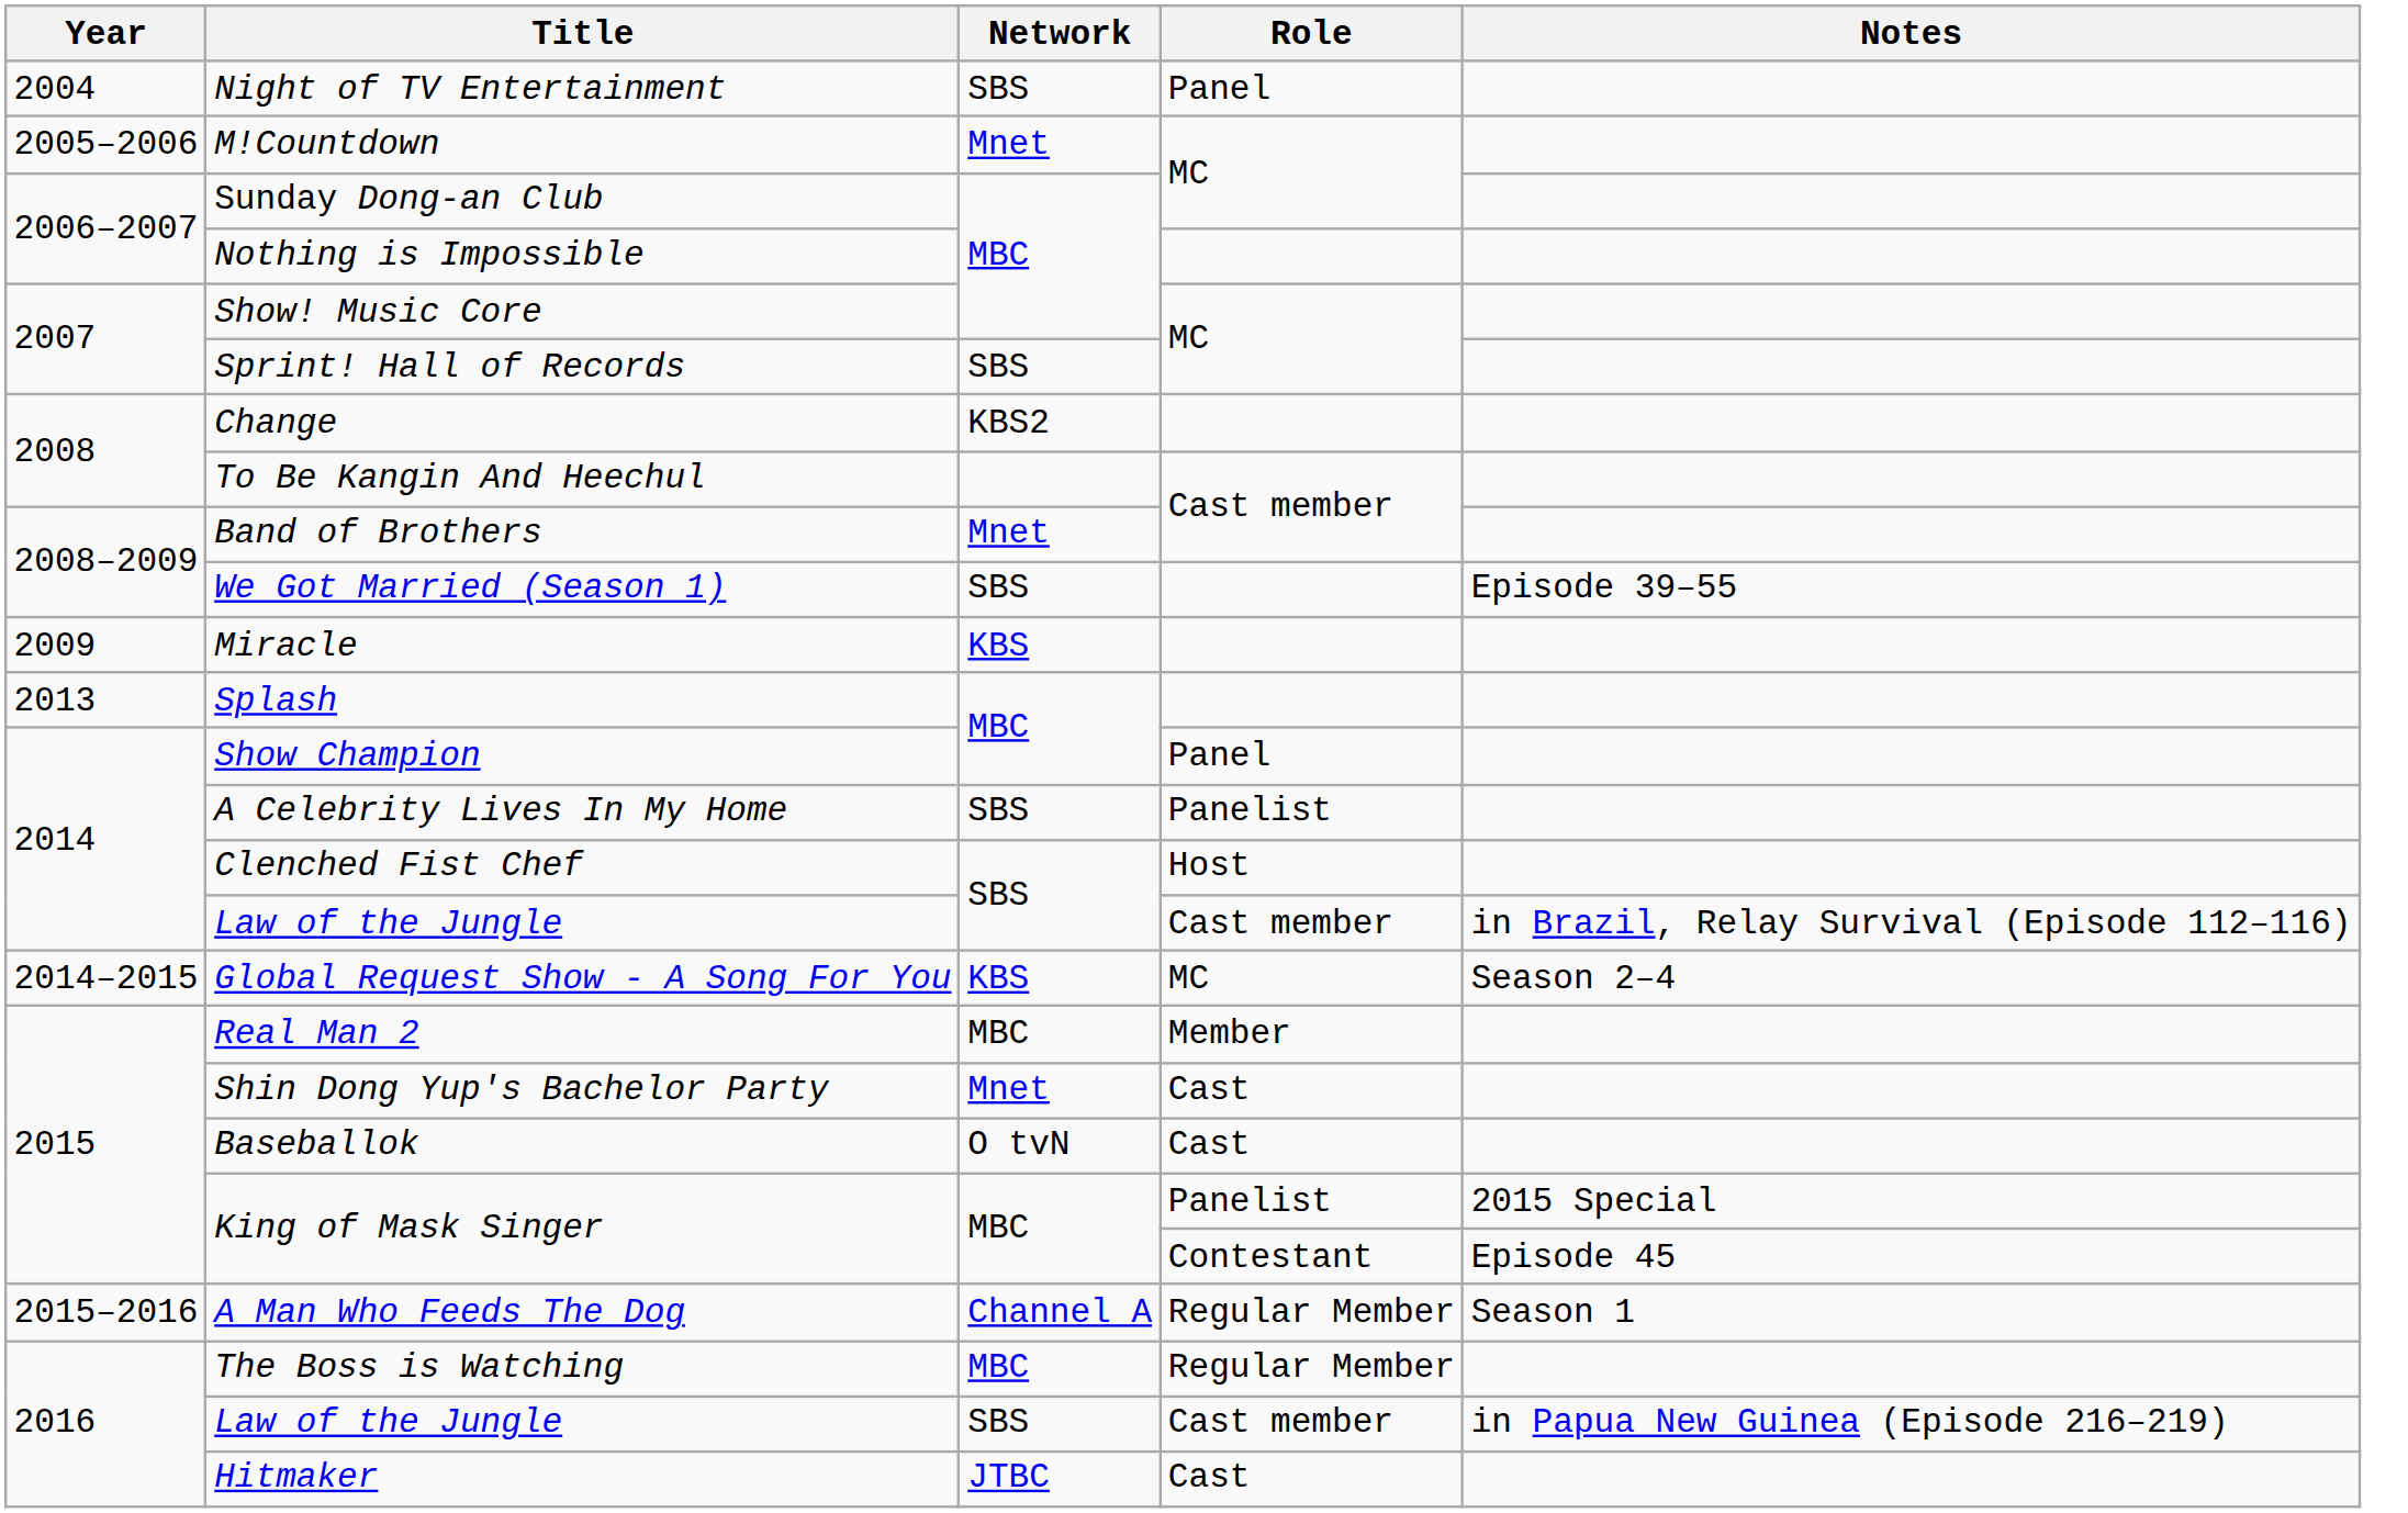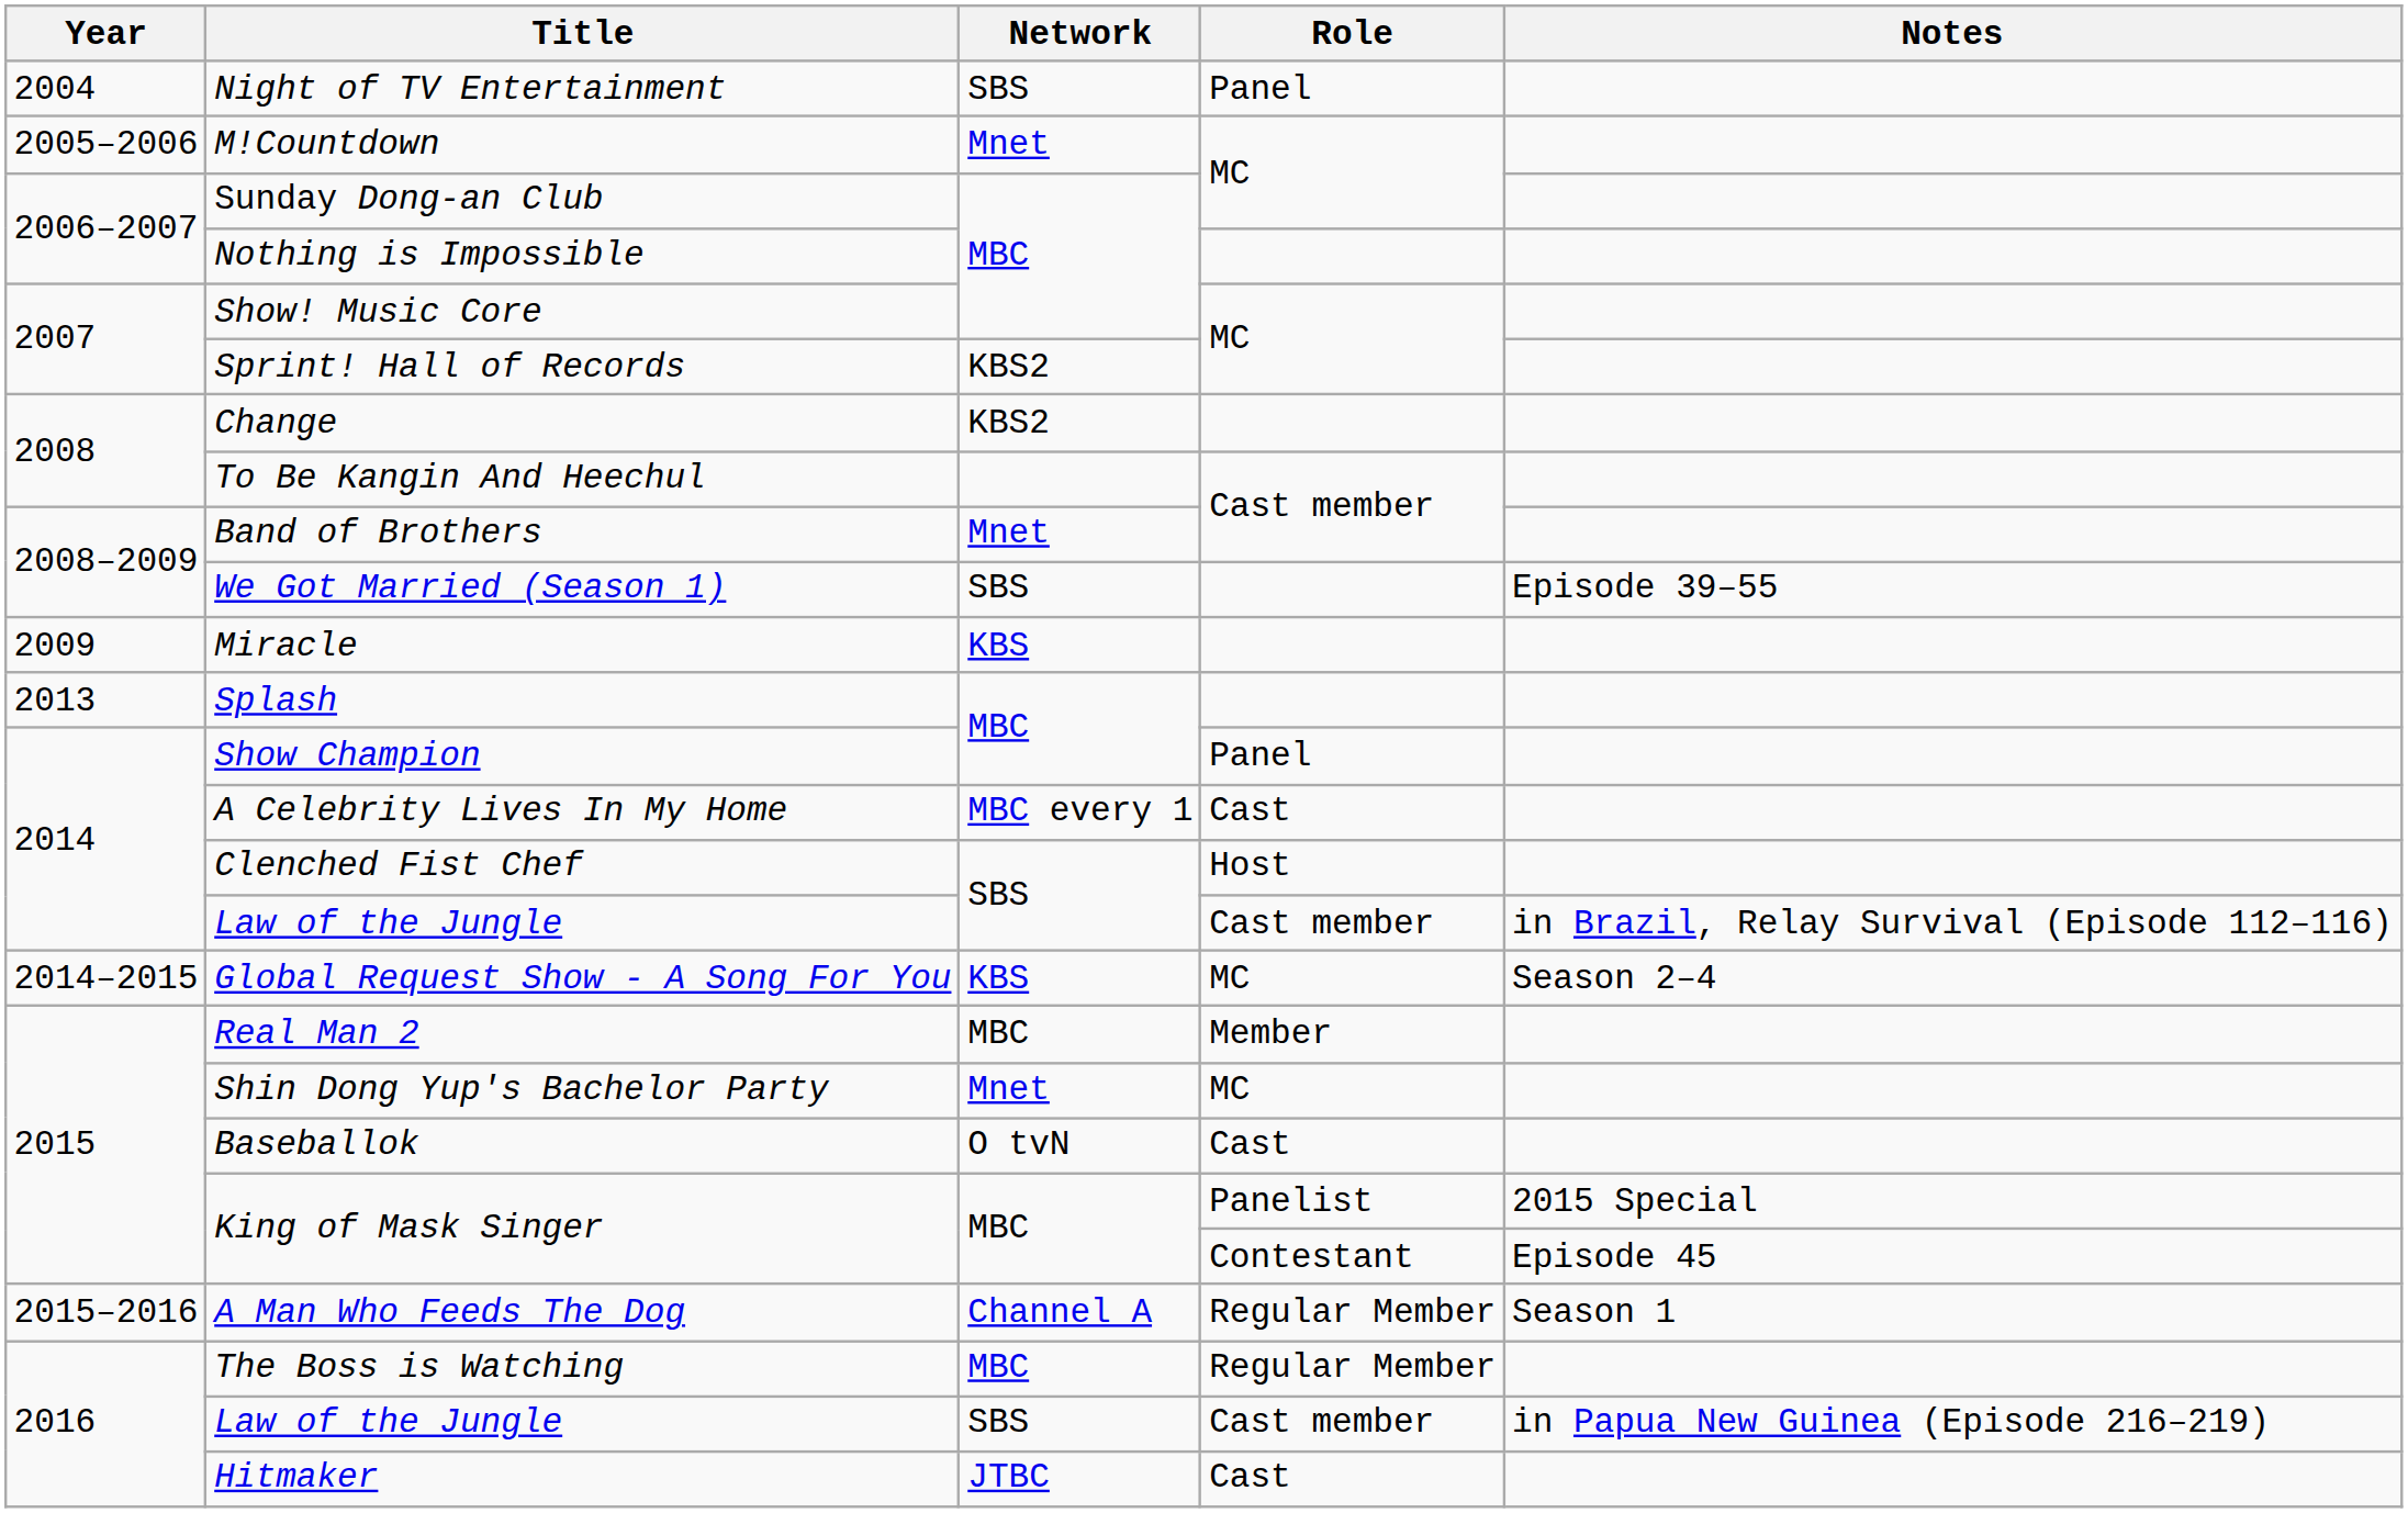 <table class="wikitable">
 <tr>
 <th>Year</th>
 <th>Title</th>
 <th>Network</th>
 <th>Role</th>
 <th>Notes</th>
 </tr>
 <tr>
 <td>2004</td>
 <td><em>Night of TV Entertainment</em></td>
 <td>SBS</td>
 <td>Panel</td>
 <td></td>
 </tr>
 <tr>
 <td>2005–2006</td>
 <td><em>M!Countdown</em></td>
 <td><a href='#'>Mnet</a></td>
 <td rowspan="2">MC</td>
 <td></td>
 </tr>
 <tr>
 <td rowspan="2">2006–2007</td>
 <td>Sunday <em>Dong-an Club</em></td>
 <td rowspan="3"><a href='#'>MBC</a></td>
 <td></td>
 </tr>
 <tr>
 <td><em>Nothing is Impossible</em></td>
 <td></td>
 <td></td>
 </tr>
 <tr>
 <td rowspan="2">2007</td>
 <td><em>Show! Music Core</em></td>
 <td rowspan="2">MC</td>
 <td></td>
 </tr>
 <tr>
 <td><em>Sprint! Hall of Records</em></td>
-<td>SBS</td>
+<td>KBS2</td>
 <td></td>
 </tr>
 <tr>
 <td rowspan="2">2008</td>
 <td><em>Change</em></td>
 <td>KBS2</td>
 <td></td>
 <td></td>
 </tr>
 <tr>
 <td><em>To Be Kangin And Heechul</em></td>
 <td></td>
 <td rowspan="2">Cast member</td>
 <td></td>
 </tr>
 <tr>
 <td rowspan="2">2008–2009</td>
 <td><em>Band of Brothers</em></td>
 <td><a href='#'>Mnet</a></td>
 <td></td>
 </tr>
 <tr>
 <td><em><a href='#'>We Got Married (Season 1)</a></em></td>
 <td>SBS</td>
 <td></td>
 <td>Episode 39–55</td>
 </tr>
 <tr>
 <td>2009</td>
 <td><em>Miracle</em></td>
 <td><a href='#'>KBS</a></td>
 <td></td>
 <td></td>
 </tr>
 <tr>
 <td>2013</td>
 <td><em><a href='#'>Splash</a></em></td>
 <td rowspan="2"><a href='#'>MBC</a></td>
 <td></td>
 <td></td>
 </tr>
 <tr>
 <td rowspan="4">2014</td>
 <td><em><a href='#'>Show Champion</a></em></td>
 <td>Panel</td>
 <td></td>
 </tr>
 <tr>
 <td><em>A Celebrity Lives In My Home</em></td>
-<td>SBS</td>
-<td>Panelist</td>
+<td><a href='#'>MBC</a> every 1</td>
+<td>Cast</td>
 <td></td>
 </tr>
 <tr>
 <td><em>Clenched Fist Chef</em></td>
 <td rowspan="2">SBS</td>
 <td>Host</td>
 <td></td>
 </tr>
 <tr>
 <td><em><a href='#'>Law of the Jungle</a></em></td>
 <td>Cast member</td>
 <td>in <a href='#'>Brazil</a>, Relay Survival (Episode 112–116)</td>
 </tr>
 <tr>
 <td>2014–2015</td>
 <td><em><a href='#'>Global Request Show - A Song For You</a></em></td>
 <td><a href='#'>KBS</a></td>
 <td>MC</td>
 <td>Season 2–4</td>
 </tr>
 <tr>
 <td rowspan="5">2015</td>
 <td><em><a href='#'>Real Man 2</a></em></td>
 <td>MBC</td>
 <td>Member</td>
 <td></td>
 </tr>
 <tr>
 <td><em>Shin Dong Yup's Bachelor Party</em></td>
 <td><a href='#'>Mnet</a></td>
-<td>Cast</td>
+<td>MC</td>
 <td></td>
 </tr>
 <tr>
 <td><em>Baseballok</em></td>
 <td>O tvN</td>
 <td>Cast</td>
 <td></td>
 </tr>
 <tr>
 <td rowspan="2"><em>King of Mask Singer</em></td>
 <td rowspan="2">MBC</td>
 <td>Panelist</td>
 <td>2015 Special</td>
 </tr>
 <tr>
 <td>Contestant</td>
 <td>Episode 45</td>
 </tr>
 <tr>
 <td>2015–2016</td>
 <td><em><a href='#'>A Man Who Feeds The Dog</a></em></td>
 <td><a href='#'>Channel A</a></td>
 <td>Regular Member</td>
 <td>Season 1</td>
 </tr>
 <tr>
 <td rowspan="3">2016</td>
 <td><em>The Boss is Watching</em></td>
 <td><a href='#'>MBC</a></td>
 <td>Regular Member</td>
 <td></td>
 </tr>
 <tr>
 <td><em><a href='#'>Law of the Jungle</a></em></td>
 <td>SBS</td>
 <td>Cast member</td>
 <td>in <a href='#'>Papua New Guinea</a> (Episode 216–219)</td>
 </tr>
 <tr>
 <td><em><a href='#'>Hitmaker</a></em></td>
 <td><a href='#'>JTBC</a></td>
 <td>Cast</td>
 <td></td>
 </tr>
 </table>
